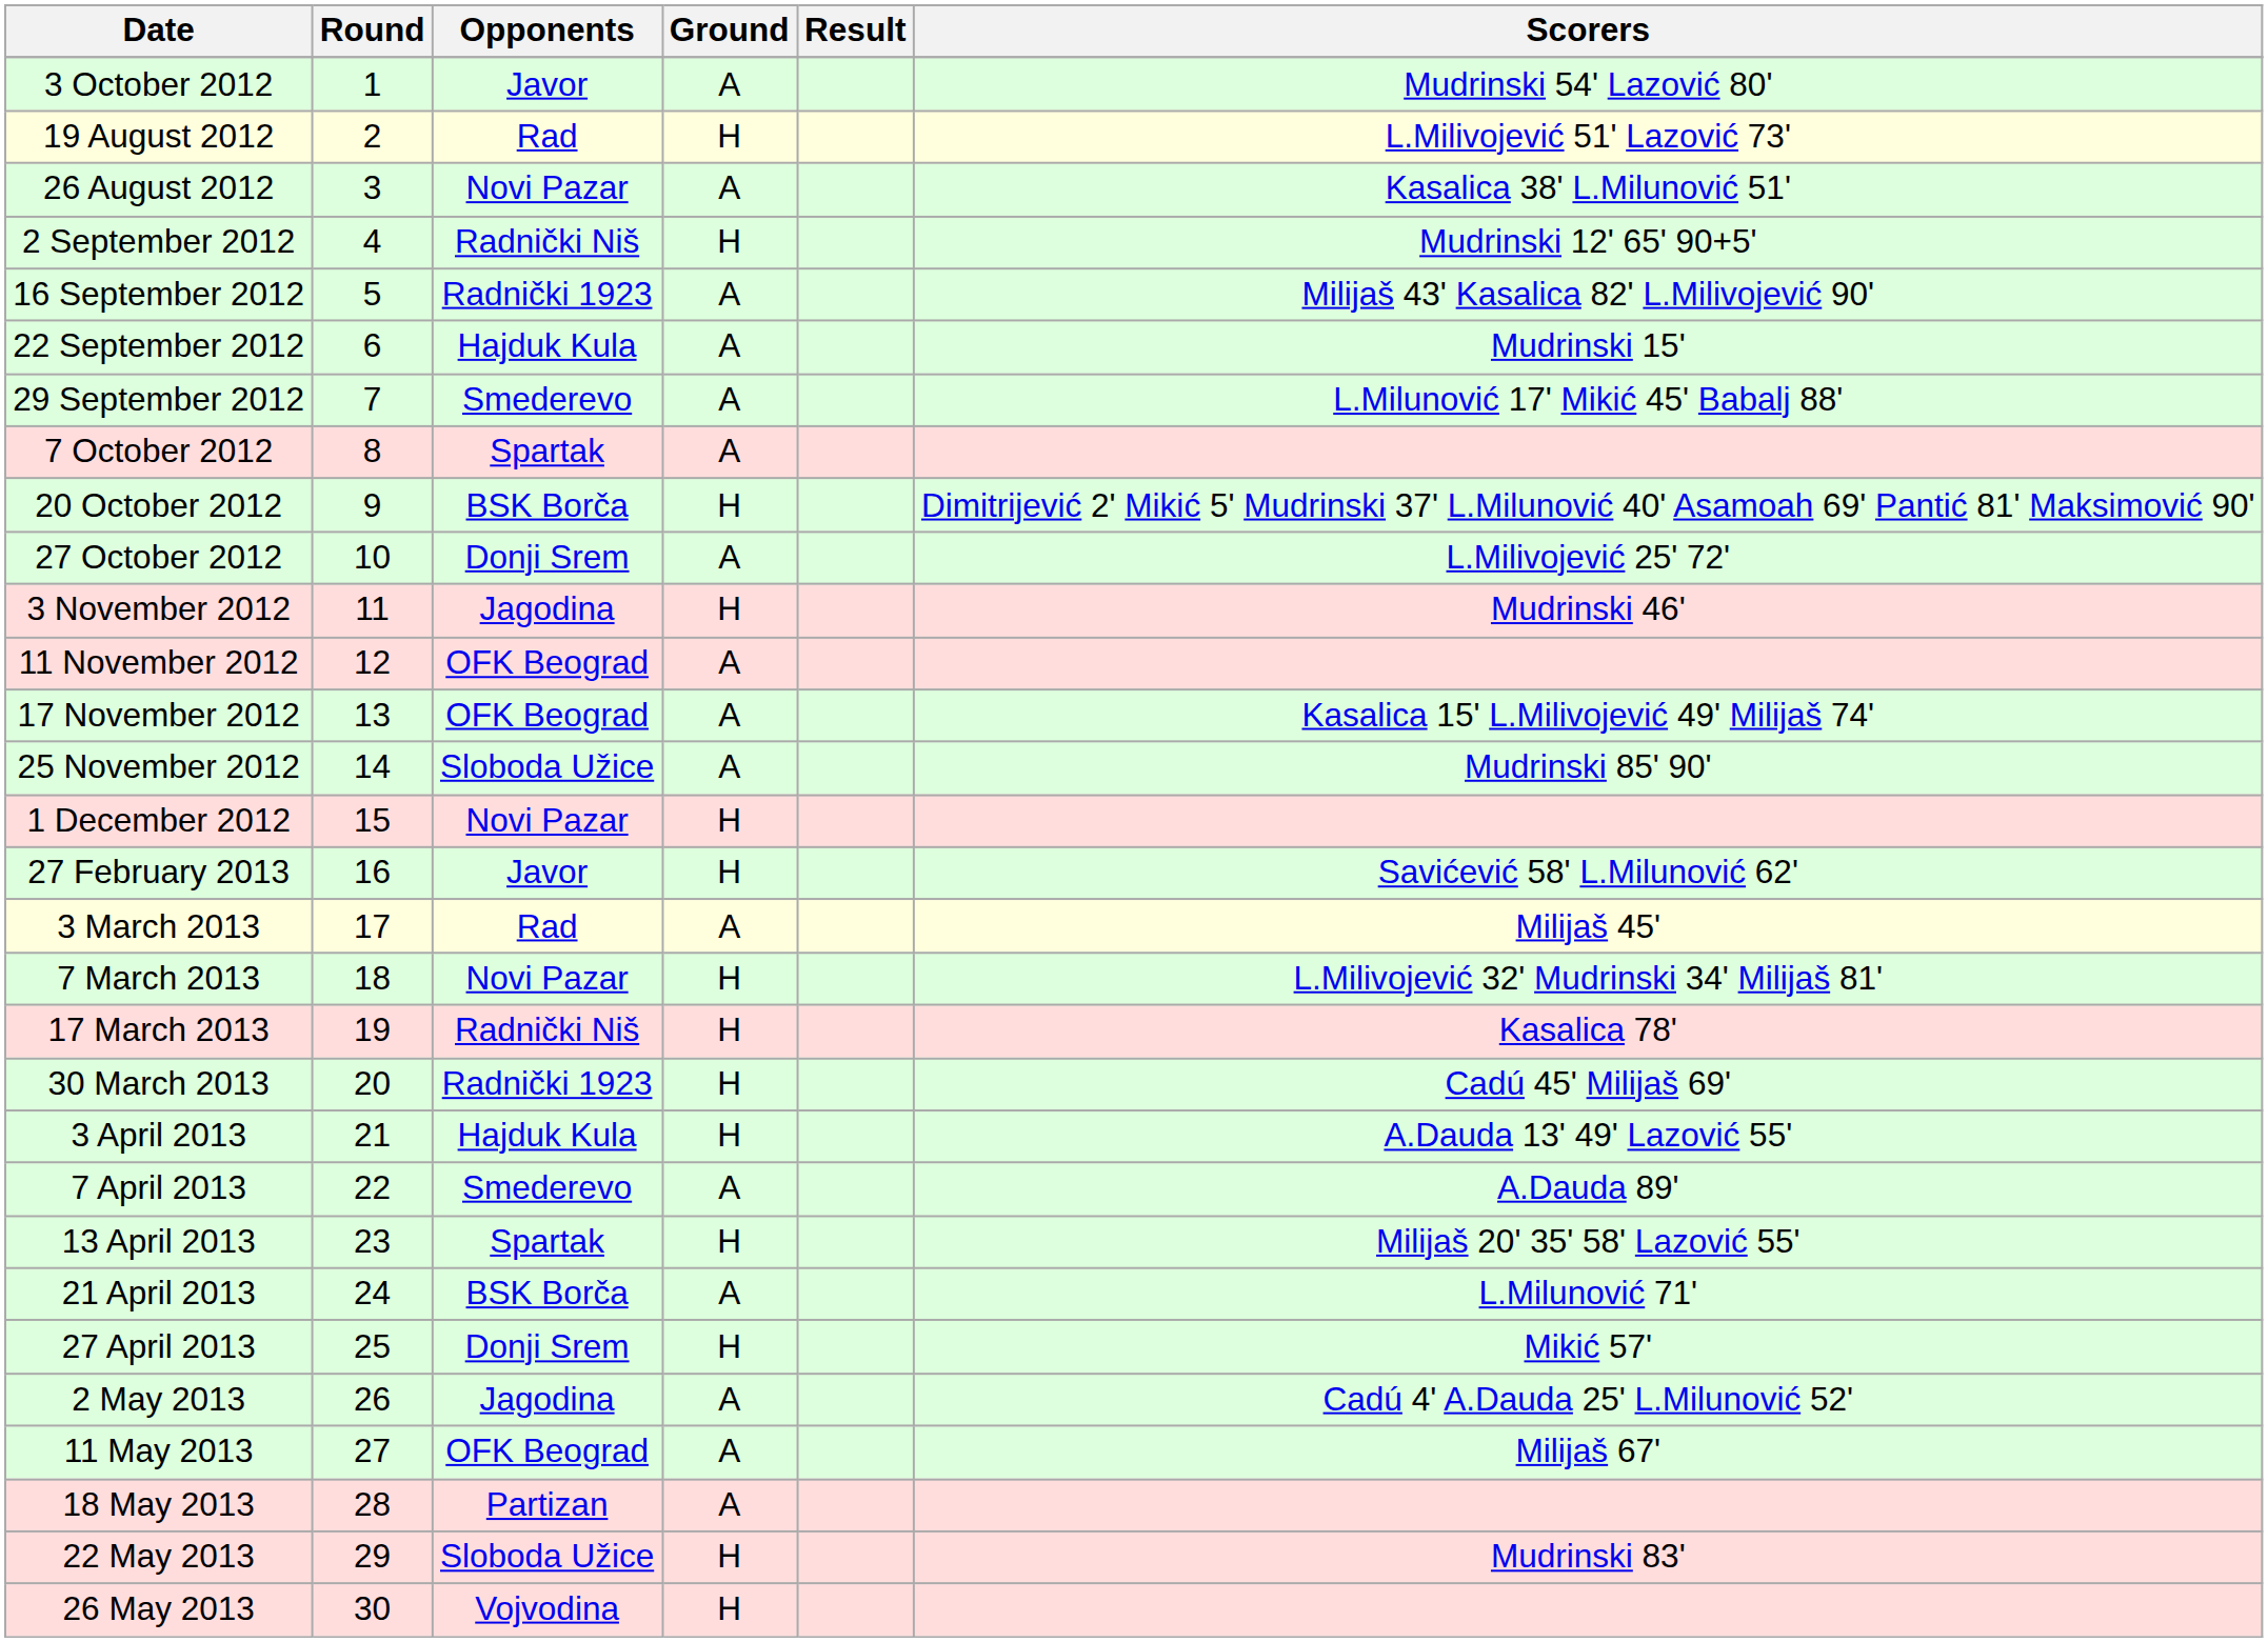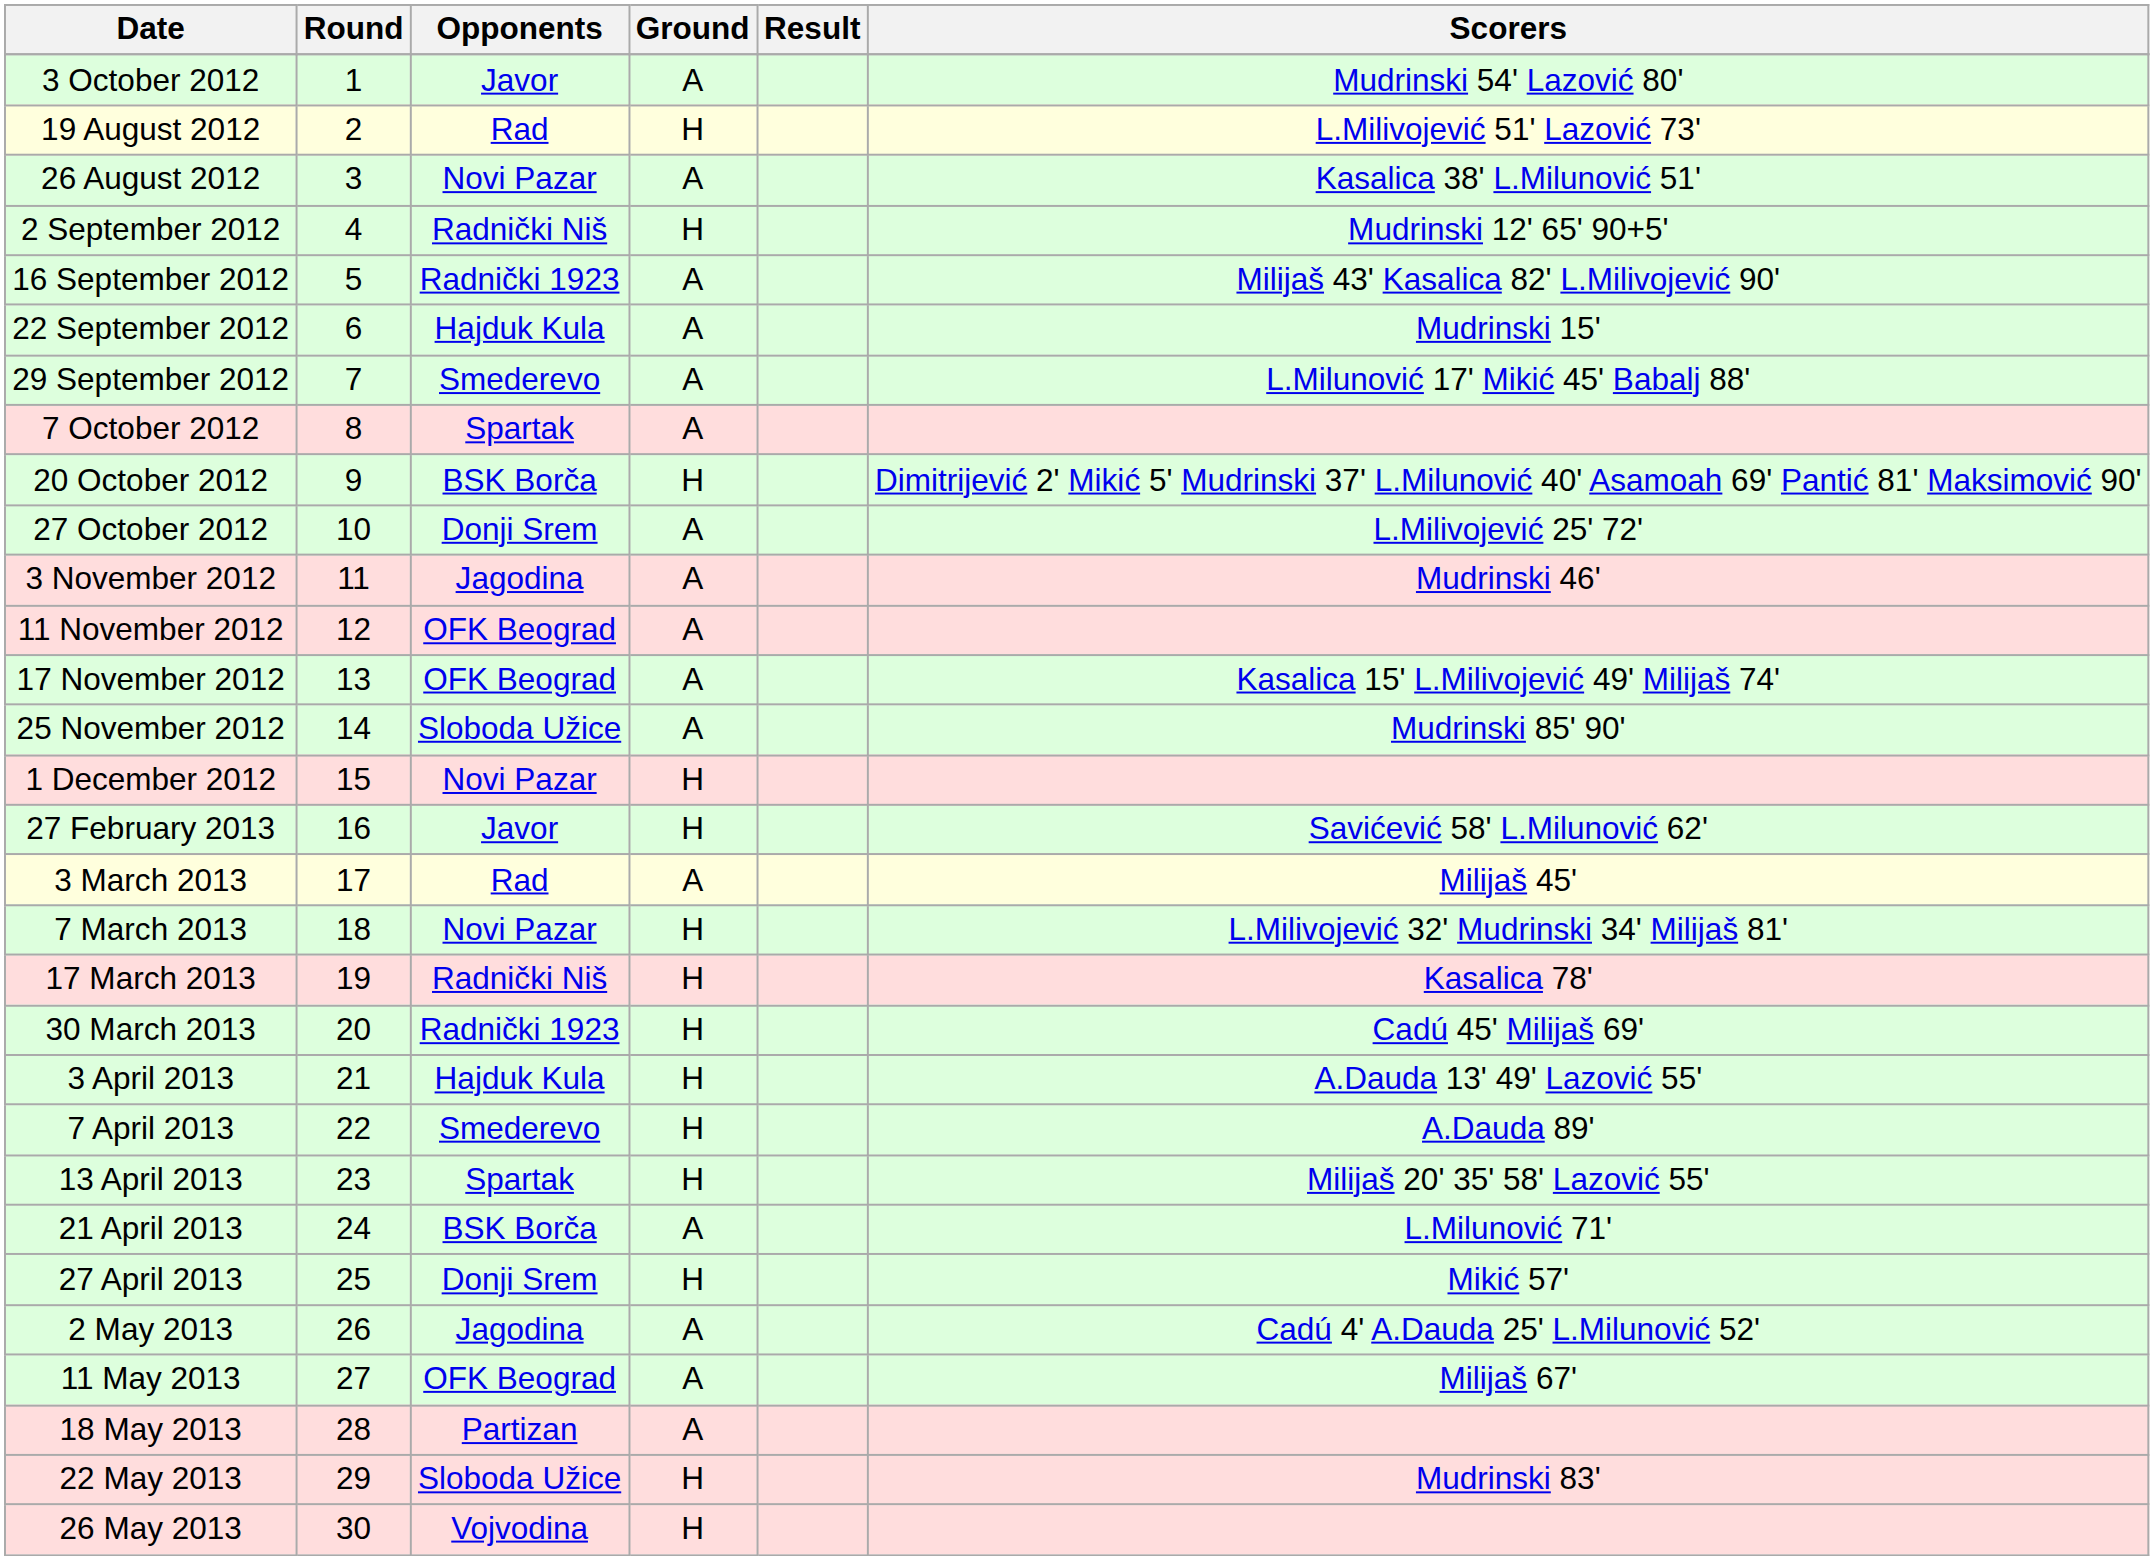 <table class="wikitable" style="text-align:center">
 <tr>
 <th>Date</th>
 <th>Round</th>
 <th>Opponents</th>
 <th>Ground</th>
 <th>Result</th>
 <th>Scorers</th>
 </tr>
 <tr>
 </tr>
 <tr bgcolor="#ddffdd">
 <td>3 October 2012</td>
 <td>1</td>
 <td><a href='#'>Javor</a></td>
 <td>A</td>
 <td></td>
 <td><a href='#'>Mudrinski</a> 54'  <a href='#'>Lazović</a> 80'</td>
 </tr>
 <tr bgcolor="#ffffdd">
 <td>19 August 2012</td>
 <td>2</td>
 <td><a href='#'>Rad</a></td>
 <td>H</td>
 <td></td>
 <td><a href='#'>L.Milivojević</a> 51'  <a href='#'>Lazović</a> 73'</td>
 </tr>
 <tr bgcolor="#ddffdd">
 <td>26 August 2012</td>
 <td>3</td>
 <td><a href='#'>Novi Pazar</a></td>
 <td>A</td>
 <td></td>
 <td><a href='#'>Kasalica</a> 38'  <a href='#'>L.Milunović</a> 51'</td>
 </tr>
 <tr bgcolor="#ddffdd">
 <td>2 September 2012</td>
 <td>4</td>
 <td><a href='#'>Radnički Niš</a></td>
 <td>H</td>
 <td></td>
 <td><a href='#'>Mudrinski</a> 12'  65'  90+5'</td>
 </tr>
 <tr bgcolor="#ddffdd">
 <td>16 September 2012</td>
 <td>5</td>
 <td><a href='#'>Radnički 1923</a></td>
 <td>A</td>
 <td></td>
 <td><a href='#'>Milijaš</a> 43'  <a href='#'>Kasalica</a> 82'  <a href='#'>L.Milivojević</a> 90'</td>
 </tr>
 <tr bgcolor="#ddffdd">
 <td>22 September 2012</td>
 <td>6</td>
 <td><a href='#'>Hajduk Kula</a></td>
 <td>A</td>
 <td></td>
 <td><a href='#'>Mudrinski</a> 15'</td>
 </tr>
 <tr bgcolor="#ddffdd">
 <td>29 September 2012</td>
 <td>7</td>
 <td><a href='#'>Smederevo</a></td>
 <td>A</td>
 <td></td>
 <td><a href='#'>L.Milunović</a> 17'  <a href='#'>Mikić</a> 45'  <a href='#'>Babalj</a> 88'</td>
 </tr>
 <tr bgcolor="#ffdddd">
 <td>7 October 2012</td>
 <td>8</td>
 <td><a href='#'>Spartak</a></td>
 <td>A</td>
 <td></td>
 <td></td>
 </tr>
 <tr bgcolor="#ddffdd">
 <td>20 October 2012</td>
 <td>9</td>
 <td><a href='#'>BSK Borča</a></td>
 <td>H</td>
 <td></td>
 <td><a href='#'>Dimitrijević</a> 2'  <a href='#'>Mikić</a> 5'  <a href='#'>Mudrinski</a> 37'  <a href='#'>L.Milunović</a> 40'  <a href='#'>Asamoah</a> 69'  <a href='#'>Pantić</a> 81'  <a href='#'>Maksimović</a> 90'</td>
 </tr>
 <tr bgcolor="#ddffdd">
 <td>27 October 2012</td>
 <td>10</td>
 <td><a href='#'>Donji Srem</a></td>
 <td>A</td>
 <td></td>
 <td><a href='#'>L.Milivojević</a> 25'  72'</td>
 </tr>
 <tr bgcolor="#ffdddd">
 <td>3 November 2012</td>
 <td>11</td>
 <td><a href='#'>Jagodina</a></td>
-<td>H</td>
+<td>A</td>
 <td></td>
 <td><a href='#'>Mudrinski</a> 46'</td>
 </tr>
 <tr bgcolor="#ffdddd">
 <td>11 November 2012</td>
 <td>12</td>
 <td><a href='#'>OFK Beograd</a></td>
 <td>A</td>
 <td></td>
 <td></td>
 </tr>
 <tr bgcolor="#ddffdd">
 <td>17 November 2012</td>
 <td>13</td>
 <td><a href='#'>OFK Beograd</a></td>
 <td>A</td>
 <td></td>
 <td><a href='#'>Kasalica</a> 15'  <a href='#'>L.Milivojević</a> 49'  <a href='#'>Milijaš</a> 74'</td>
 </tr>
 <tr bgcolor="#ddffdd">
 <td>25 November 2012</td>
 <td>14</td>
 <td><a href='#'>Sloboda Užice</a></td>
 <td>A</td>
 <td></td>
 <td><a href='#'>Mudrinski</a> 85'  90'</td>
 </tr>
 <tr bgcolor="#ffdddd">
 <td>1 December 2012</td>
 <td>15</td>
 <td><a href='#'>Novi Pazar</a></td>
 <td>H</td>
 <td></td>
 <td></td>
 </tr>
 <tr bgcolor="#ddffdd">
 <td>27 February 2013</td>
 <td>16</td>
 <td><a href='#'>Javor</a></td>
 <td>H</td>
 <td></td>
 <td><a href='#'>Savićević</a> 58'  <a href='#'>L.Milunović</a> 62'</td>
 </tr>
 <tr bgcolor="#ffffdd">
 <td>3 March 2013</td>
 <td>17</td>
 <td><a href='#'>Rad</a></td>
 <td>A</td>
 <td></td>
 <td><a href='#'>Milijaš</a> 45'</td>
 </tr>
 <tr bgcolor="#ddffdd">
 <td>7 March 2013</td>
 <td>18</td>
 <td><a href='#'>Novi Pazar</a></td>
 <td>H</td>
 <td></td>
 <td><a href='#'>L.Milivojević</a> 32'  <a href='#'>Mudrinski</a> 34'  <a href='#'>Milijaš</a> 81'</td>
 </tr>
 <tr bgcolor="#ffdddd">
 <td>17 March 2013</td>
 <td>19</td>
 <td><a href='#'>Radnički Niš</a></td>
 <td>H</td>
 <td></td>
 <td><a href='#'>Kasalica</a> 78'</td>
 </tr>
 <tr bgcolor="#ddffdd">
 <td>30 March 2013</td>
 <td>20</td>
 <td><a href='#'>Radnički 1923</a></td>
 <td>H</td>
 <td></td>
 <td><a href='#'>Cadú</a> 45'  <a href='#'>Milijaš</a> 69'</td>
 </tr>
 <tr bgcolor="#ddffdd">
 <td>3 April 2013</td>
 <td>21</td>
 <td><a href='#'>Hajduk Kula</a></td>
 <td>H</td>
 <td></td>
 <td><a href='#'>A.Dauda</a> 13'  49'  <a href='#'>Lazović</a> 55'</td>
 </tr>
 <tr bgcolor="#ddffdd">
 <td>7 April 2013</td>
 <td>22</td>
 <td><a href='#'>Smederevo</a></td>
-<td>A</td>
+<td>H</td>
 <td></td>
 <td><a href='#'>A.Dauda</a> 89'</td>
 </tr>
 <tr bgcolor="#ddffdd">
 <td>13 April 2013</td>
 <td>23</td>
 <td><a href='#'>Spartak</a></td>
 <td>H</td>
 <td></td>
 <td><a href='#'>Milijaš</a> 20'  35'  58'   <a href='#'>Lazović</a> 55'</td>
 </tr>
 <tr bgcolor="#ddffdd">
 <td>21 April 2013</td>
 <td>24</td>
 <td><a href='#'>BSK Borča</a></td>
 <td>A</td>
 <td></td>
 <td><a href='#'>L.Milunović</a> 71'</td>
 </tr>
 <tr bgcolor="#ddffdd">
 <td>27 April 2013</td>
 <td>25</td>
 <td><a href='#'>Donji Srem</a></td>
 <td>H</td>
 <td></td>
 <td><a href='#'>Mikić</a> 57'</td>
 </tr>
 <tr bgcolor="#ddffdd">
 <td>2 May 2013</td>
 <td>26</td>
 <td><a href='#'>Jagodina</a></td>
 <td>A</td>
 <td></td>
 <td><a href='#'>Cadú</a> 4'   <a href='#'>A.Dauda</a> 25'   <a href='#'>L.Milunović</a> 52'</td>
 </tr>
 <tr bgcolor="#ddffdd">
 <td>11 May 2013</td>
 <td>27</td>
 <td><a href='#'>OFK Beograd</a></td>
 <td>A</td>
 <td></td>
 <td><a href='#'>Milijaš</a> 67'</td>
 </tr>
 <tr bgcolor="#ffdddd">
 <td>18 May 2013</td>
 <td>28</td>
 <td><a href='#'>Partizan</a></td>
 <td>A</td>
 <td></td>
 <td></td>
 </tr>
 <tr bgcolor="#ffdddd">
 <td>22 May 2013</td>
 <td>29</td>
 <td><a href='#'>Sloboda Užice</a></td>
 <td>H</td>
 <td></td>
 <td><a href='#'>Mudrinski</a> 83'</td>
 </tr>
 <tr bgcolor="#ffdddd">
 <td>26 May 2013</td>
 <td>30</td>
 <td><a href='#'>Vojvodina</a></td>
 <td>H</td>
 <td></td>
 <td></td>
 </tr>
 </table>
